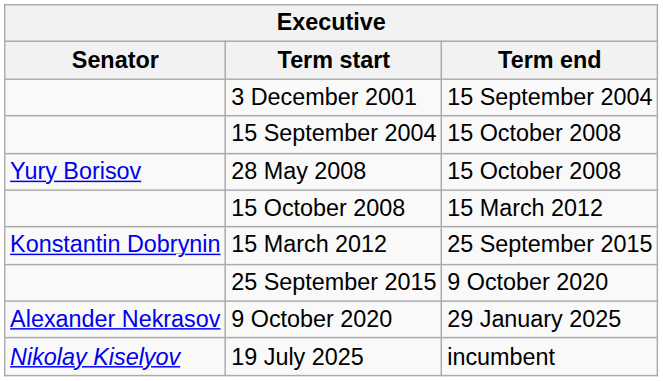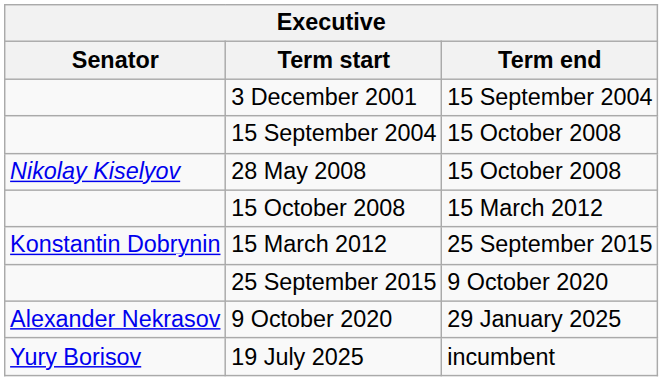 <table class="wikitable sortable">
 <tr>
 <th colspan=3>Executive</th>
 </tr>
 <tr>
 <th>Senator</th>
 <th>Term start</th>
 <th>Term end</th>
 </tr>
 <tr>
 <td></td>
 <td>3 December 2001</td>
 <td>15 September 2004</td>
 </tr>
 <tr>
 <td></td>
 <td>15 September 2004</td>
 <td>15 October 2008</td>
 </tr>
 <tr>
-<td><a href='#'>Yury Borisov</a></td>
+<td><em><a href='#'>Nikolay Kiselyov</a></em></td>
 <td>28 May 2008</td>
 <td>15 October 2008</td>
 </tr>
 <tr>
 <td></td>
 <td>15 October 2008</td>
 <td>15 March 2012</td>
 </tr>
 <tr>
 <td><a href='#'>Konstantin Dobrynin</a></td>
 <td>15 March 2012</td>
 <td>25 September 2015</td>
 </tr>
 <tr>
 <td></td>
 <td>25 September 2015</td>
 <td>9 October 2020</td>
 </tr>
 <tr>
 <td><a href='#'>Alexander Nekrasov</a></td>
 <td>9 October 2020</td>
 <td>29 January 2025</td>
 </tr>
 <tr>
-<td><em><a href='#'>Nikolay Kiselyov</a></em></td>
+<td><a href='#'>Yury Borisov</a></td>
 <td>19 July 2025</td>
 <td>incumbent</td>
 </tr>
 </table>
